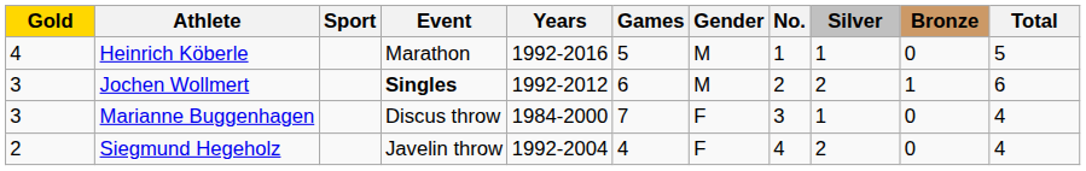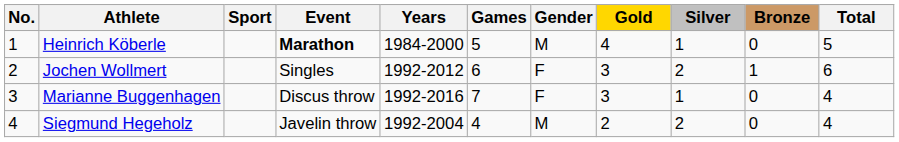 <table class="wikitable sortable">
 <tr>
-<th style="background:gold; width:4.0em; font-weight:bold;">Gold</th>
+<th>No.</th>
 <th>Athlete</th>
 <th>Sport</th>
 <th>Event</th>
 <th>Years</th>
 <th>Games</th>
 <th>Gender</th>
-<th>No.</th>
+<th style="background:gold; width:4.0em; font-weight:bold;">Gold</th>
 <th style="background:silver; width:4.0em; font-weight:bold;">Silver</th>
 <th style="background:#c96; width:4.0em; font-weight:bold;">Bronze</th>
 <th style="width:4.0em;">Total</th>
 </tr>
 <tr>
-<td>4</td>
+<td>1</td>
 <td><a href='#'>Heinrich Köberle</a></td>
 <td></td>
-<td>Marathon</td>
-<td>1992-2016</td>
+<td><strong>Marathon</strong></td>
+<td>1984-2000</td>
 <td>5</td>
 <td>M</td>
-<td>1</td>
+<td>4</td>
 <td>1</td>
 <td>0</td>
 <td>5</td>
 </tr>
 <tr>
-<td>3</td>
+<td>2</td>
 <td><a href='#'>Jochen Wollmert</a></td>
 <td></td>
-<td><strong>Singles</strong></td>
+<td>Singles</td>
 <td>1992-2012</td>
 <td>6</td>
-<td>M</td>
-<td>2</td>
+<td>F</td>
+<td>3</td>
 <td>2</td>
 <td>1</td>
 <td>6</td>
 </tr>
 <tr>
 <td>3</td>
 <td><a href='#'>Marianne Buggenhagen</a></td>
 <td></td>
 <td>Discus throw</td>
-<td>1984-2000</td>
+<td>1992-2016</td>
 <td>7</td>
 <td>F</td>
 <td>3</td>
 <td>1</td>
 <td>0</td>
 <td>4</td>
 </tr>
 <tr>
-<td>2</td>
+<td>4</td>
 <td><a href='#'>Siegmund Hegeholz</a></td>
 <td></td>
 <td>Javelin throw</td>
 <td>1992-2004</td>
 <td>4</td>
-<td>F</td>
-<td>4</td>
+<td>M</td>
+<td>2</td>
 <td>2</td>
 <td>0</td>
 <td>4</td>
 </tr>
 </table>
